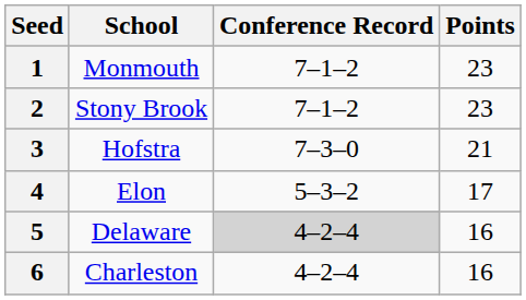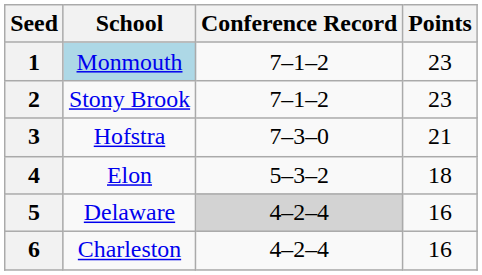 <table class="wikitable" style="text-align:center">
 <tr>
 <th>Seed</th>
 <th>School</th>
 <th>Conference Record</th>
 <th>Points</th>
 </tr>
 <tr>
 <th>1</th>
-<td><a href='#'>Monmouth</a></td>
+<td style="background: lightblue;"><a href='#'>Monmouth</a></td>
 <td>7–1–2</td>
 <td>23</td>
 </tr>
 <tr>
 <th>2</th>
 <td><a href='#'>Stony Brook</a></td>
 <td>7–1–2</td>
 <td>23</td>
 </tr>
 <tr>
 <th>3</th>
 <td><a href='#'>Hofstra</a></td>
 <td>7–3–0</td>
 <td>21</td>
 </tr>
 <tr>
 <th>4</th>
 <td><a href='#'>Elon</a></td>
 <td>5–3–2</td>
-<td>17</td>
+<td>18</td>
 </tr>
 <tr>
 <th>5</th>
 <td><a href='#'>Delaware</a></td>
 <td style="background: lightgrey;">4–2–4</td>
 <td>16</td>
 </tr>
 <tr>
 <th>6</th>
 <td><a href='#'>Charleston</a></td>
 <td>4–2–4</td>
 <td>16</td>
 </tr>
 </table>
